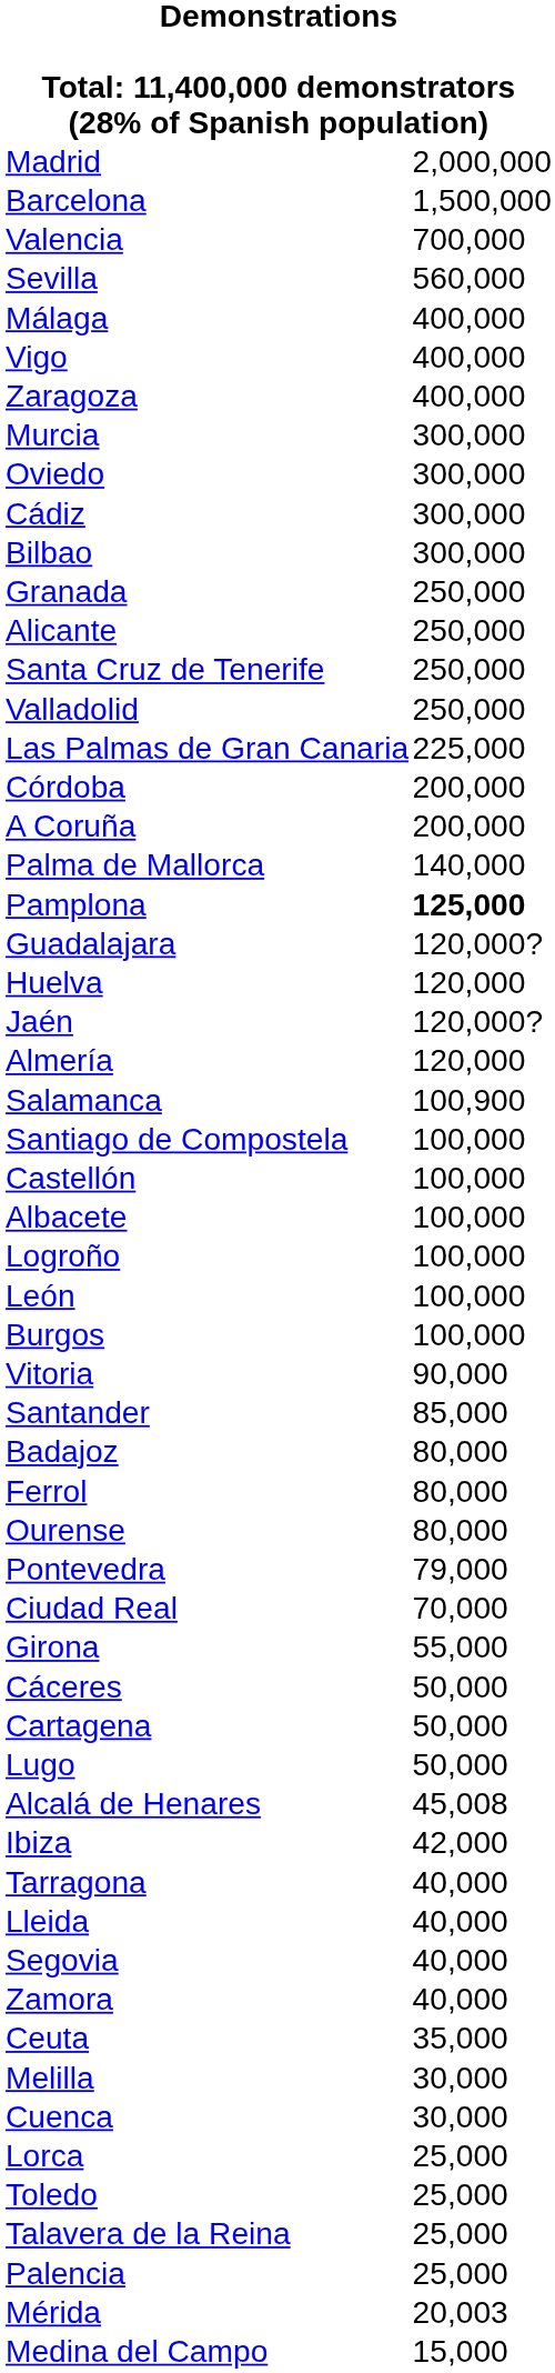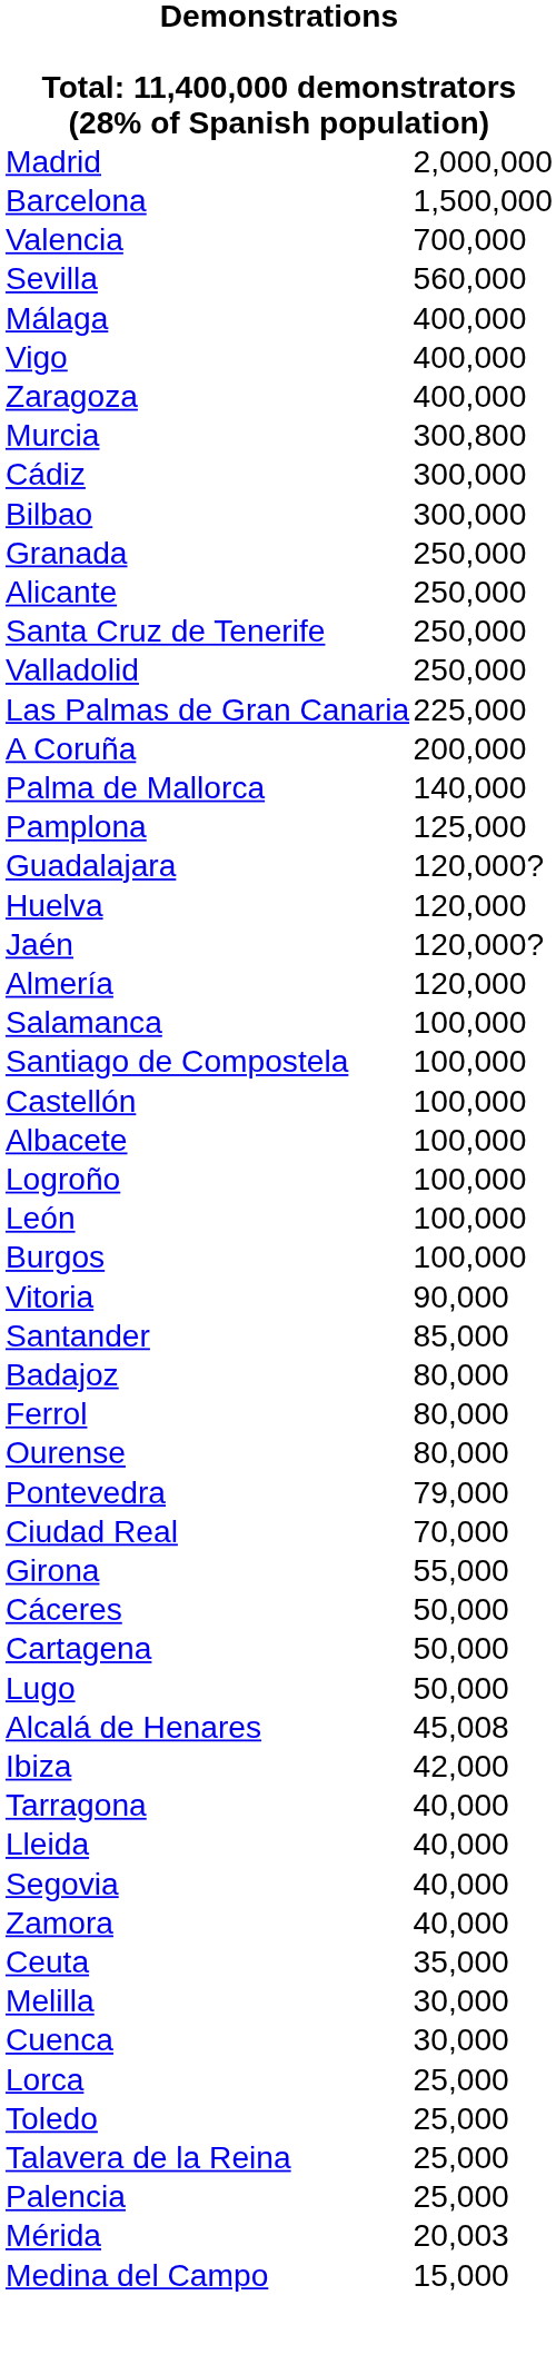 <table class="toccolours" align="right" cellspacing="0" style="margin:0.5em 0em 0.5em 0.5em">
 <tr ---->
 <th colspan="2">Demonstrations<br><br>Total: 11,400,000 demonstrators<br>(28% of Spanish population)</th>
 </tr>
 <tr ---->
 <td><a href='#'>Madrid</a></td>
 <td>2,000,000</td>
 </tr>
 <tr ---->
 <td><a href='#'>Barcelona</a></td>
 <td>1,500,000</td>
 </tr>
 <tr ---->
 <td><a href='#'>Valencia</a></td>
 <td>700,000</td>
 </tr>
 <tr ---->
 <td><a href='#'>Sevilla</a></td>
 <td>560,000</td>
 </tr>
 <tr ---->
 <td><a href='#'>Málaga</a></td>
 <td>400,000</td>
 </tr>
 <tr ---->
 <td><a href='#'>Vigo</a></td>
 <td>400,000</td>
 </tr>
 <tr ---->
 <td><a href='#'>Zaragoza</a></td>
 <td>400,000</td>
 </tr>
 <tr ---->
 <td><a href='#'>Murcia</a></td>
-<td>300,000</td>
-</tr>
-<tr ---->
-<td><a href='#'>Oviedo</a></td>
-<td>300,000</td>
+<td>300,800</td>
 </tr>
 <tr ---->
 <td><a href='#'>Cádiz</a></td>
 <td>300,000</td>
 </tr>
 <tr ---->
 <td><a href='#'>Bilbao</a></td>
 <td>300,000</td>
 </tr>
 <tr ---->
 <td><a href='#'>Granada</a></td>
 <td>250,000</td>
 </tr>
 <tr ---->
 <td><a href='#'>Alicante</a></td>
 <td>250,000</td>
 </tr>
 <tr ---->
 <td><a href='#'>Santa Cruz de Tenerife</a></td>
 <td>250,000</td>
 </tr>
 <tr ---->
 <td><a href='#'>Valladolid</a></td>
 <td>250,000</td>
 </tr>
 <tr ---->
 <td><a href='#'>Las Palmas de Gran Canaria</a></td>
 <td>225,000</td>
 </tr>
 <tr ---->
-<td><a href='#'>Córdoba</a></td>
-<td>200,000</td>
-</tr>
-<tr ---->
 <td><a href='#'>A Coruña</a></td>
 <td>200,000</td>
 </tr>
 <tr ---->
 <td><a href='#'>Palma de Mallorca</a></td>
 <td>140,000</td>
 </tr>
 <tr ---->
 <td><a href='#'>Pamplona</a></td>
-<td><strong>125,000</strong></td>
+<td>125,000</td>
 </tr>
 <tr ---->
 <td><a href='#'>Guadalajara</a></td>
 <td>120,000?</td>
 </tr>
 <tr ---->
 <td><a href='#'>Huelva</a></td>
 <td>120,000</td>
 </tr>
 <tr ---->
 <td><a href='#'>Jaén</a></td>
 <td>120,000?</td>
 </tr>
 <tr ---->
 <td><a href='#'>Almería</a></td>
 <td>120,000</td>
 </tr>
 <tr ---->
 <td><a href='#'>Salamanca</a></td>
-<td>100,900</td>
+<td>100,000</td>
 </tr>
 <tr ---->
 <td><a href='#'>Santiago de Compostela</a></td>
 <td>100,000</td>
 </tr>
 <tr ---->
 <td><a href='#'>Castellón</a></td>
 <td>100,000</td>
 </tr>
 <tr ---->
 <td><a href='#'>Albacete</a></td>
 <td>100,000</td>
 </tr>
 <tr ---->
 <td><a href='#'>Logroño</a></td>
 <td>100,000</td>
 </tr>
 <tr ---->
 <td><a href='#'>León</a></td>
 <td>100,000</td>
 </tr>
 <tr ---->
 <td><a href='#'>Burgos</a></td>
 <td>100,000</td>
 </tr>
 <tr ---->
 <td><a href='#'>Vitoria</a></td>
 <td>90,000</td>
 </tr>
 <tr ---->
 <td><a href='#'>Santander</a></td>
 <td>85,000</td>
 </tr>
 <tr ---->
 <td><a href='#'>Badajoz</a></td>
 <td>80,000</td>
 </tr>
 <tr ---->
 <td><a href='#'>Ferrol</a></td>
 <td>80,000</td>
 </tr>
 <tr ---->
 <td><a href='#'>Ourense</a></td>
 <td>80,000</td>
 </tr>
 <tr ---->
 <td><a href='#'>Pontevedra</a></td>
 <td>79,000</td>
 </tr>
 <tr ---->
 <td><a href='#'>Ciudad Real</a></td>
 <td>70,000</td>
 </tr>
 <tr ---->
 <td><a href='#'>Girona</a></td>
 <td>55,000</td>
 </tr>
 <tr ---->
 <td><a href='#'>Cáceres</a></td>
 <td>50,000</td>
 </tr>
 <tr ---->
 <td><a href='#'>Cartagena</a></td>
 <td>50,000</td>
 </tr>
 <tr ---->
 <td><a href='#'>Lugo</a></td>
 <td>50,000</td>
 </tr>
 <tr ---->
 <td><a href='#'>Alcalá de Henares</a></td>
 <td>45,008</td>
 </tr>
 <tr ---->
 <td><a href='#'>Ibiza</a></td>
 <td>42,000</td>
 </tr>
 <tr ---->
 <td><a href='#'>Tarragona</a></td>
 <td>40,000</td>
 </tr>
 <tr ---->
 <td><a href='#'>Lleida</a></td>
 <td>40,000</td>
 </tr>
 <tr ---->
 <td><a href='#'>Segovia</a></td>
 <td>40,000</td>
 </tr>
 <tr ---->
 <td><a href='#'>Zamora</a></td>
 <td>40,000</td>
 </tr>
 <tr ---->
 <td><a href='#'>Ceuta</a></td>
 <td>35,000</td>
 </tr>
 <tr ---->
 <td><a href='#'>Melilla</a></td>
 <td>30,000</td>
 </tr>
 <tr ---->
 <td><a href='#'>Cuenca</a></td>
 <td>30,000</td>
 </tr>
 <tr ---->
 <td><a href='#'>Lorca</a></td>
 <td>25,000</td>
 </tr>
 <tr ---->
 <td><a href='#'>Toledo</a></td>
 <td>25,000</td>
 </tr>
 <tr ---->
 <td><a href='#'>Talavera de la Reina</a></td>
 <td>25,000</td>
 </tr>
 <tr ---->
 <td><a href='#'>Palencia</a></td>
 <td>25,000</td>
 </tr>
 <tr ---->
 <td><a href='#'>Mérida</a></td>
 <td>20,003</td>
 </tr>
 <tr ---->
 <td><a href='#'>Medina del Campo</a></td>
 <td>15,000</td>
 </tr>
 <tr ---->
 </tr>
 </table>
